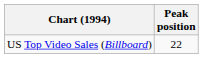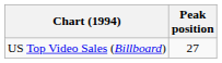 <table class="wikitable sortable">
 <tr>
 <th>Chart (1994)</th>
 <th>Peak<br>position</th>
 </tr>
 <tr>
 <td>US <a href='#'>Top Video Sales</a> (<em><a href='#'>Billboard</a></em>)</td>
-<td align="center">22</td>
+<td align="center">27</td>
 </tr>
 </table>
